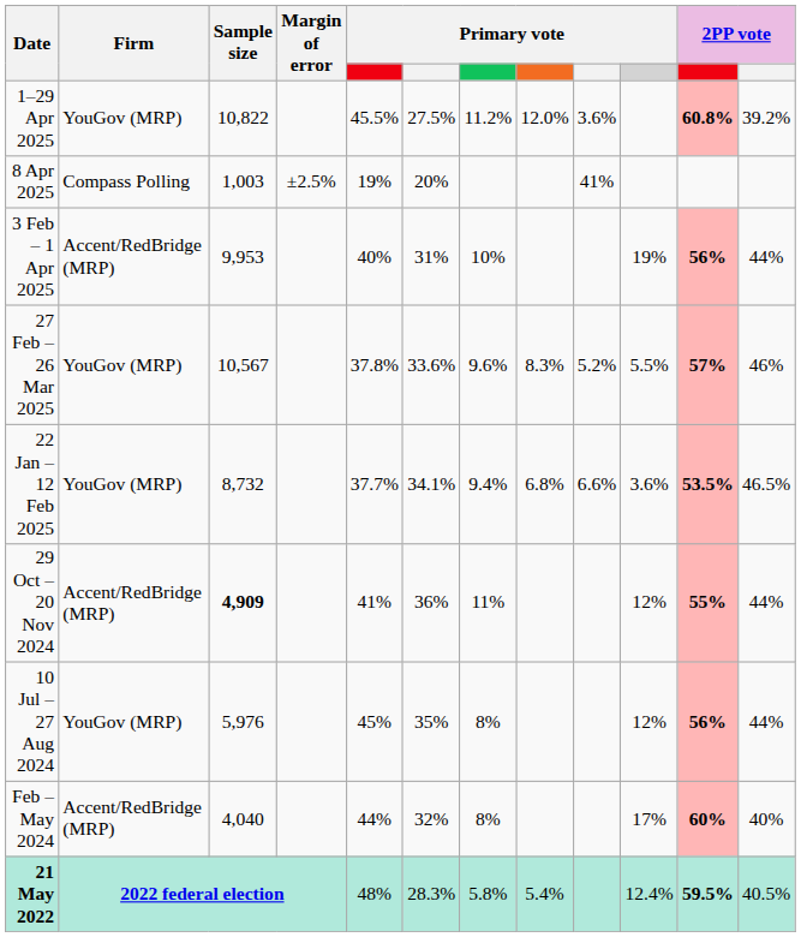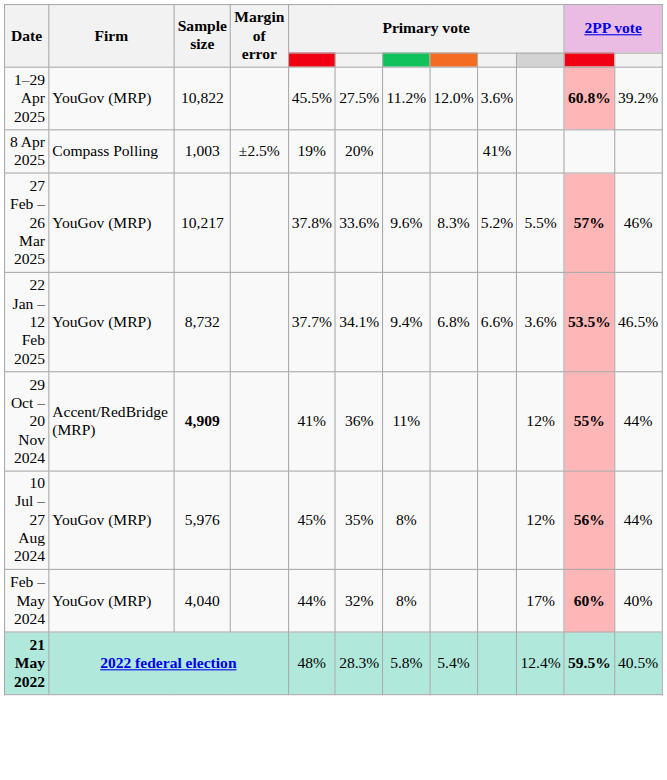 <table class="nowrap wikitable tpl-blanktable" style=text-align:center;font-size:90%>
 <tr>
 <th rowspan=2>Date</th>
 <th rowspan=2>Firm</th>
 <th rowspan=2>Sample<br>size</th>
 <th rowspan=2>Margin<br>of error</th>
 <th colspan=6>Primary vote</th>
 <th colspan=2 class=unsortable style=background:#ebbce3><a href='#'>2PP vote</a></th>
 </tr>
 <tr>
 <th class="unsortable" style="background:#F00011"></th>
 <th class="unsortable" style=background:></th>
 <th class=unsortable style=background:#10C25B></th>
 <th class=unsortable style=background:#f36c21></th>
 <th class=unsortable style=background:></th>
 <th class=unsortable style=background:lightgray></th>
 <th class="unsortable" style="background:#F00011"></th>
 <th class="unsortable" style=background:></th>
 </tr>
 <tr>
 <td align=right>1–29 Apr 2025</td>
 <td align=left>YouGov (MRP)</td>
 <td>10,822</td>
 <td></td>
 <td>45.5%</td>
 <td>27.5%</td>
 <td>11.2%</td>
 <td>12.0%</td>
 <td>3.6%</td>
 <td></td>
 <th style=background:#FFB6B6>60.8%</th>
 <td>39.2%</td>
 </tr>
 <tr>
 <td align=right>8 Apr 2025</td>
 <td align=left>Compass Polling</td>
 <td>1,003</td>
 <td>±2.5%</td>
 <td>19%</td>
 <td>20%</td>
 <td></td>
 <td></td>
 <td>41%</td>
 <td></td>
 <td></td>
 <td></td>
 </tr>
 <tr>
-<td align=right>3 Feb – 1 Apr 2025</td>
-<td align=left>Accent/RedBridge (MRP)</td>
-<td>9,953</td>
-<td></td>
-<td>40%</td>
-<td>31%</td>
-<td>10%</td>
-<td></td>
-<td></td>
-<td>19%</td>
-<th style="background:#FFB6B6">56%</th>
-<td>44%</td>
-</tr>
-<tr>
 <td align=right>27 Feb – 26 Mar 2025</td>
 <td align=left>YouGov (MRP)</td>
-<td>10,567</td>
+<td>10,217</td>
 <td></td>
 <td>37.8%</td>
 <td>33.6%</td>
 <td>9.6%</td>
 <td>8.3%</td>
 <td>5.2%</td>
 <td>5.5%</td>
 <th style=background:#FFB6B6>57%</th>
 <td>46%</td>
 </tr>
 <tr>
 <td align=right>22 Jan – 12 Feb 2025</td>
 <td align=left>YouGov (MRP)</td>
 <td>8,732</td>
 <td></td>
 <td>37.7%</td>
 <td>34.1%</td>
 <td>9.4%</td>
 <td>6.8%</td>
 <td>6.6%</td>
 <td>3.6%</td>
 <th style=background:#FFB6B6>53.5%</th>
 <td>46.5%</td>
 </tr>
 <tr>
 <td align=right>29 Oct – 20 Nov 2024</td>
 <td align=left>Accent/RedBridge (MRP)</td>
 <td><strong>4,909</strong></td>
 <td></td>
 <td>41%</td>
 <td>36%</td>
 <td>11%</td>
 <td></td>
 <td></td>
 <td>12%</td>
 <th style=background:#FFB6B6>55%</th>
 <td>44%</td>
 </tr>
 <tr>
 <td align=right>10 Jul – 27 Aug 2024</td>
 <td align=left>YouGov (MRP)</td>
 <td>5,976</td>
 <td></td>
 <td>45%</td>
 <td>35%</td>
 <td>8%</td>
 <td></td>
 <td></td>
 <td>12%</td>
 <th style=background:#FFB6B6>56%</th>
 <td>44%</td>
 </tr>
 <tr>
 <td align=right>Feb – May 2024</td>
-<td align=left>Accent/RedBridge (MRP)</td>
+<td align=left>YouGov (MRP)</td>
 <td>4,040</td>
 <td></td>
 <td>44%</td>
 <td>32%</td>
 <td>8%</td>
 <td></td>
 <td></td>
 <td>17%</td>
 <th style="background:#FFB6B6">60%</th>
 <td>40%</td>
 </tr>
 <tr style="background:#b0e9db">
 <td style="text-align:right" data-sort-value="21-May-2022"><strong>21 May 2022</strong></td>
 <td colspan="3" style="text-align:center"><strong><a href='#'>2022 federal election</a></strong></td>
 <td>48%</td>
 <td>28.3%</td>
 <td>5.8%</td>
 <td>5.4%</td>
 <td></td>
 <td>12.4%</td>
 <td><strong>59.5%</strong></td>
 <td>40.5%</td>
 </tr>
 </table>
